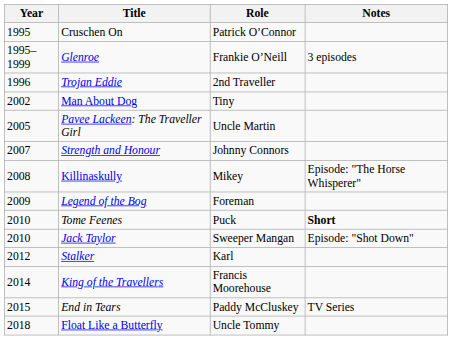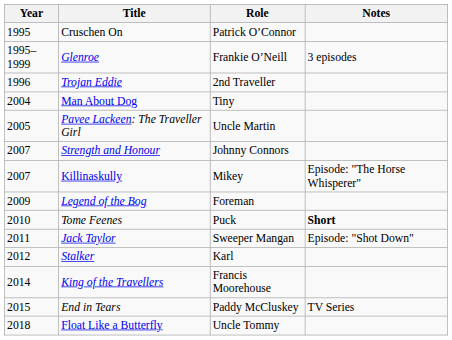 <table class="wikitable">
 <tr>
 <th>Year</th>
 <th>Title</th>
 <th>Role</th>
 <th>Notes</th>
 </tr>
 <tr>
 <td>1995</td>
 <td>Cruschen On</td>
 <td>Patrick O’Connor</td>
 <td></td>
 </tr>
 <tr>
 <td>1995–1999</td>
 <td><em><a href='#'>Glenroe</a></em></td>
 <td>Frankie O’Neill</td>
 <td>3 episodes</td>
 </tr>
 <tr>
 <td>1996</td>
 <td><em><a href='#'>Trojan Eddie</a></em></td>
 <td>2nd Traveller</td>
 <td></td>
 </tr>
 <tr>
-<td>2002</td>
+<td>2004</td>
 <td><a href='#'>Man About Dog</a></td>
 <td>Tiny</td>
 <td></td>
 </tr>
 <tr>
 <td>2005</td>
 <td><em><a href='#'>Pavee Lackeen</a>: The Traveller Girl</em></td>
 <td>Uncle Martin</td>
 <td></td>
 </tr>
 <tr>
 <td>2007</td>
 <td><em><a href='#'>Strength and Honour</a></em></td>
 <td>Johnny Connors</td>
 <td></td>
 </tr>
 <tr>
-<td>2008</td>
+<td>2007</td>
 <td><a href='#'>Killinaskully</a></td>
 <td>Mikey</td>
 <td>Episode: "The Horse Whisperer"</td>
 </tr>
 <tr>
 <td>2009</td>
 <td><em><a href='#'>Legend of the Bog</a></em></td>
 <td>Foreman</td>
 <td></td>
 </tr>
 <tr>
 <td>2010</td>
 <td><em>Tome Feenes</em></td>
 <td>Puck</td>
 <td><strong>Short</strong></td>
 </tr>
 <tr>
-<td>2010</td>
+<td>2011</td>
 <td><em><a href='#'>Jack Taylor</a></em></td>
 <td>Sweeper Mangan</td>
 <td>Episode: "Shot Down"</td>
 </tr>
 <tr>
 <td>2012</td>
 <td><em><a href='#'>Stalker</a></em></td>
 <td>Karl</td>
 <td></td>
 </tr>
 <tr>
 <td>2014</td>
 <td><em><a href='#'>King of the Travellers</a></em></td>
 <td>Francis Moorehouse</td>
 <td></td>
 </tr>
 <tr>
 <td>2015</td>
 <td><em>End in Tears</em></td>
 <td>Paddy McCluskey</td>
 <td>TV Series</td>
 </tr>
 <tr>
 <td>2018</td>
 <td><a href='#'>Float Like a Butterfly</a></td>
 <td>Uncle Tommy</td>
 <td></td>
 </tr>
 </table>
